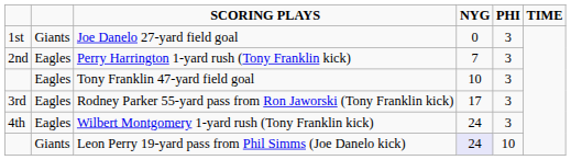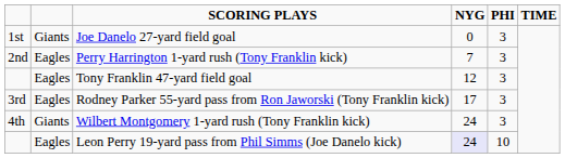 <table class="wikitable">
 <tr align="center">
 <td></td>
 <td></td>
 <td><strong>SCORING PLAYS</strong></td>
 <td><strong>NYG</strong></td>
 <td><strong>PHI</strong></td>
 <td><strong>TIME</strong></td>
 </tr>
 <tr>
 <td>1st</td>
 <td>Giants</td>
 <td><a href='#'>Joe Danelo</a> 27-yard field goal</td>
 <td align="center">0</td>
 <td align="center">3</td>
 </tr>
 <tr>
 <td>2nd</td>
 <td>Eagles</td>
 <td><a href='#'>Perry Harrington</a> 1-yard rush (<a href='#'>Tony Franklin</a> kick)</td>
 <td align="center">7</td>
 <td align="center">3</td>
 </tr>
 <tr>
 <td></td>
 <td>Eagles</td>
 <td>Tony Franklin 47-yard field goal</td>
-<td align="center">10</td>
+<td align="center">12</td>
 <td align="center">3</td>
 </tr>
 <tr>
 <td>3rd</td>
 <td>Eagles</td>
 <td>Rodney Parker 55-yard pass from <a href='#'>Ron Jaworski</a> (Tony Franklin kick)</td>
 <td align="center">17</td>
 <td align="center">3</td>
 </tr>
 <tr>
 <td>4th</td>
-<td>Eagles</td>
+<td>Giants</td>
 <td><a href='#'>Wilbert Montgomery</a> 1-yard rush (Tony Franklin kick)</td>
 <td align="center">24</td>
 <td align="center">3</td>
 </tr>
 <tr>
 <td></td>
-<td>Giants</td>
+<td>Eagles</td>
 <td>Leon Perry 19-yard pass from <a href='#'>Phil Simms</a> (Joe Danelo kick)</td>
 <td align="center" style="background: lavender;">24</td>
 <td align="center">10</td>
 </tr>
 </table>
